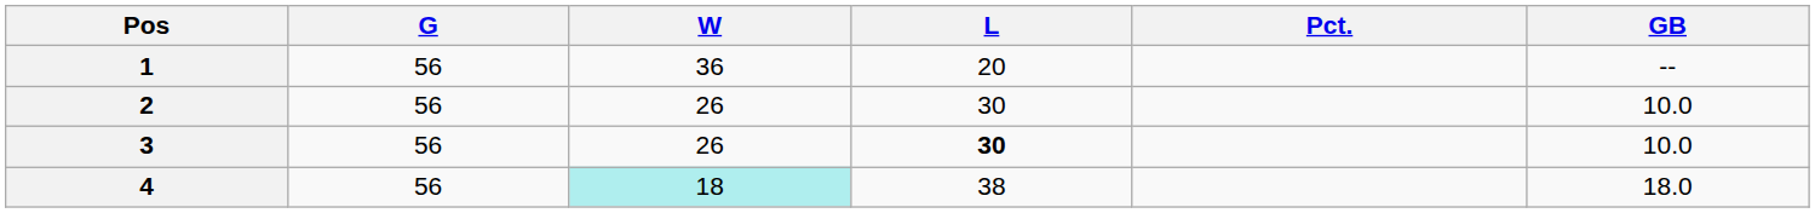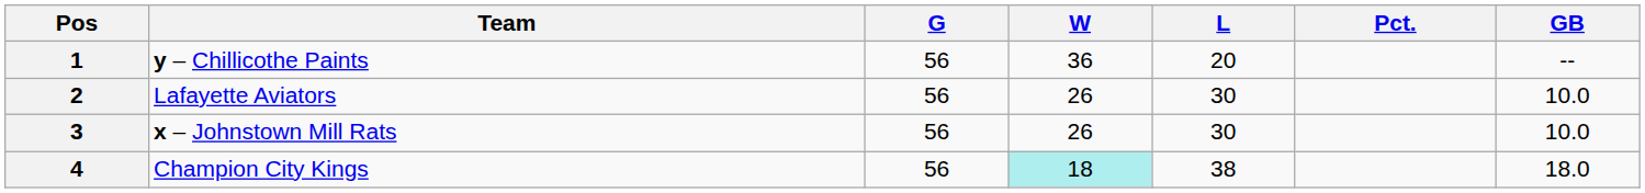 <table class="wikitable plainrowheaders" width="90%" style="text-align:center;">
 <tr>
 <th scope="col" width="5%">Pos</th>
+<th scope="col" width="25%">Team</th>
 <th scope="col" width="5%"><a href='#'>G</a></th>
 <th scope="col" width="5%"><a href='#'>W</a></th>
 <th scope="col" width="5%"><a href='#'>L</a></th>
 <th scope="col" width="7%"><a href='#'>Pct.</a></th>
 <th scope="col" width="5%"><a href='#'>GB</a></th>
 </tr>
 <tr>
 <th>1</th>
+<td style="text-align:left;"><strong>y</strong> – <a href='#'>Chillicothe Paints</a></td>
 <td>56</td>
 <td>36</td>
 <td>20</td>
 <td></td>
 <td>--</td>
 </tr>
 <tr>
 <th>2</th>
+<td style="text-align:left;"><a href='#'>Lafayette Aviators</a></td>
 <td>56</td>
 <td>26</td>
 <td>30</td>
 <td></td>
 <td>10.0</td>
 </tr>
 <tr>
 <th>3</th>
+<td style="text-align:left;"><strong>x</strong> – <a href='#'>Johnstown Mill Rats</a></td>
 <td>56</td>
 <td>26</td>
-<td><strong>30</strong></td>
+<td>30</td>
 <td></td>
 <td>10.0</td>
 </tr>
 <tr>
 <th>4</th>
+<td style="text-align:left;"><a href='#'>Champion City Kings</a></td>
 <td>56</td>
 <td style="background: paleturquoise;">18</td>
 <td>38</td>
 <td></td>
 <td>18.0</td>
 </tr>
 </table>
